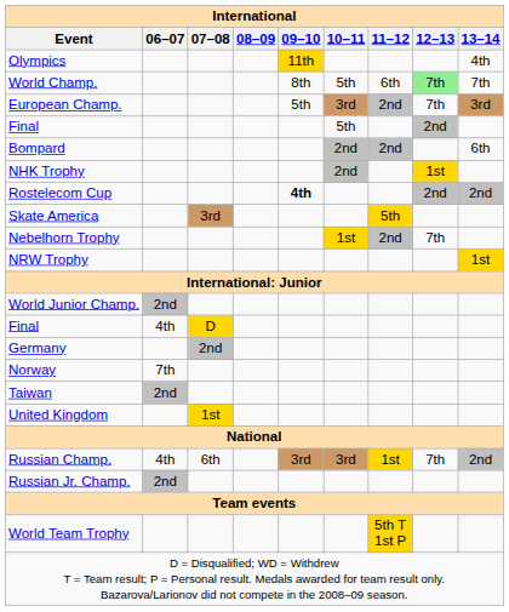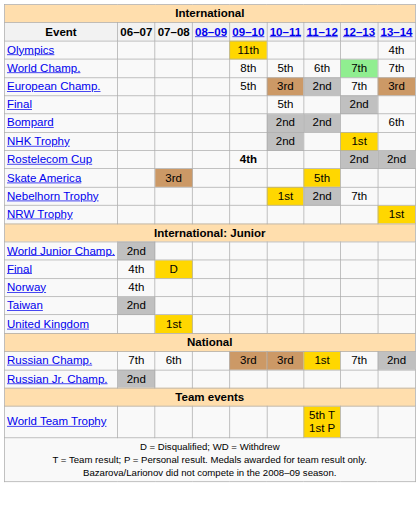 <table class="wikitable" style="text-align:center">
 <tr>
 <th colspan="9" style="background-color: #ffdead; " align="center">International</th>
 </tr>
 <tr>
 <th>Event</th>
 <th>06–07</th>
 <th>07–08</th>
 <th><a href='#'>08–09</a></th>
 <th><a href='#'>09–10</a></th>
 <th><a href='#'>10–11</a></th>
 <th><a href='#'>11–12</a></th>
 <th><a href='#'>12–13</a></th>
 <th><a href='#'>13–14</a></th>
 </tr>
 <tr>
 <td align=left><a href='#'>Olympics</a></td>
 <td></td>
 <td></td>
 <td></td>
 <td style="background: gold;">11th</td>
 <td></td>
 <td></td>
 <td></td>
 <td>4th</td>
 </tr>
 <tr>
 <td align=left><a href='#'>World Champ.</a></td>
 <td></td>
 <td></td>
 <td></td>
 <td>8th</td>
 <td>5th</td>
 <td>6th</td>
 <td style="background: lightgreen;">7th</td>
 <td>7th</td>
 </tr>
 <tr>
 <td align=left><a href='#'>European Champ.</a></td>
 <td></td>
 <td></td>
 <td></td>
 <td>5th</td>
 <td bgcolor=cc9966>3rd</td>
 <td bgcolor=silver>2nd</td>
 <td>7th</td>
 <td bgcolor=cc9966>3rd</td>
 </tr>
 <tr>
 <td align=left> <a href='#'>Final</a></td>
 <td></td>
 <td></td>
 <td></td>
 <td></td>
 <td>5th</td>
 <td></td>
 <td bgcolor=silver>2nd</td>
 <td></td>
 </tr>
 <tr>
 <td align=left> <a href='#'>Bompard</a></td>
 <td></td>
 <td></td>
 <td></td>
 <td></td>
 <td bgcolor=silver>2nd</td>
 <td bgcolor=silver>2nd</td>
 <td></td>
 <td>6th</td>
 </tr>
 <tr>
 <td align=left> <a href='#'>NHK Trophy</a></td>
 <td></td>
 <td></td>
 <td></td>
 <td></td>
 <td bgcolor=silver>2nd</td>
 <td></td>
 <td bgcolor=gold>1st</td>
 <td></td>
 </tr>
 <tr>
 <td align=left> <a href='#'>Rostelecom Cup</a></td>
 <td></td>
 <td></td>
 <td></td>
 <td><strong>4th</strong></td>
 <td></td>
 <td></td>
 <td bgcolor=silver>2nd</td>
 <td bgcolor=silver>2nd</td>
 </tr>
 <tr>
 <td align=left> <a href='#'>Skate America</a></td>
 <td></td>
 <td bgcolor=cc9966>3rd</td>
 <td></td>
 <td></td>
 <td></td>
 <td style="background: gold;">5th</td>
 <td></td>
 <td></td>
 </tr>
 <tr>
 <td align=left><a href='#'>Nebelhorn Trophy</a></td>
 <td></td>
 <td></td>
 <td></td>
 <td></td>
 <td bgcolor=gold>1st</td>
 <td bgcolor=silver>2nd</td>
 <td>7th</td>
 <td></td>
 </tr>
 <tr>
 <td align=left><a href='#'>NRW Trophy</a></td>
 <td></td>
 <td></td>
 <td></td>
 <td></td>
 <td></td>
 <td></td>
 <td></td>
 <td bgcolor=gold>1st</td>
 </tr>
 <tr>
 <th colspan="9" style="background-color: #ffdead; " align="center">International: Junior</th>
 </tr>
 <tr>
 <td align=left><a href='#'>World Junior Champ.</a></td>
 <td bgcolor=silver>2nd</td>
 <td></td>
 <td></td>
 <td></td>
 <td></td>
 <td></td>
 <td></td>
 <td></td>
 </tr>
 <tr>
 <td align=left> <a href='#'>Final</a></td>
 <td>4th</td>
 <td bgcolor=gold> D</td>
 <td></td>
 <td></td>
 <td></td>
 <td></td>
 <td></td>
 <td></td>
 </tr>
 <tr>
-<td align=left> <a href='#'>Germany</a></td>
-<td></td>
-<td bgcolor=silver>2nd</td>
-<td></td>
-<td></td>
-<td></td>
-<td></td>
-<td></td>
-<td></td>
-</tr>
-<tr>
 <td align=left> <a href='#'>Norway</a></td>
-<td>7th</td>
+<td>4th</td>
 <td></td>
 <td></td>
 <td></td>
 <td></td>
 <td></td>
 <td></td>
 <td></td>
 </tr>
 <tr>
 <td align=left> <a href='#'>Taiwan</a></td>
 <td bgcolor=silver>2nd</td>
 <td></td>
 <td></td>
 <td></td>
 <td></td>
 <td></td>
 <td></td>
 <td></td>
 </tr>
 <tr>
 <td align=left> <a href='#'>United Kingdom</a></td>
 <td></td>
 <td bgcolor=gold>1st</td>
 <td></td>
 <td></td>
 <td></td>
 <td></td>
 <td></td>
 <td></td>
 </tr>
 <tr>
 <th colspan="9" style="background-color: #ffdead; " align="center">National</th>
 </tr>
 <tr>
 <td align=left><a href='#'>Russian Champ.</a></td>
-<td>4th</td>
+<td>7th</td>
 <td>6th</td>
 <td></td>
 <td bgcolor="cc9966">3rd</td>
 <td bgcolor=cc9966>3rd</td>
 <td bgcolor=gold>1st</td>
 <td>7th</td>
 <td bgcolor=silver>2nd</td>
 </tr>
 <tr>
 <td align=left><a href='#'>Russian Jr. Champ.</a></td>
 <td bgcolor=silver>2nd</td>
 <td></td>
 <td></td>
 <td></td>
 <td></td>
 <td></td>
 <td></td>
 <td></td>
 </tr>
 <tr>
 <th colspan="9" style="background-color: #ffdead; " align="center">Team events</th>
 </tr>
 <tr>
 <td align=left><a href='#'>World Team Trophy</a></td>
 <td></td>
 <td></td>
 <td></td>
 <td></td>
 <td></td>
 <td style="background: gold;">5th T <br>1st P</td>
 <td></td>
 <td></td>
 </tr>
 <tr>
 <td colspan="9" align="center"><small> D = Disqualified; WD = Withdrew <br> T = Team result; P = Personal result. Medals awarded for team result only. <br> Bazarova/Larionov did not compete in the 2008–09 season. </small></td>
 </tr>
 </table>
